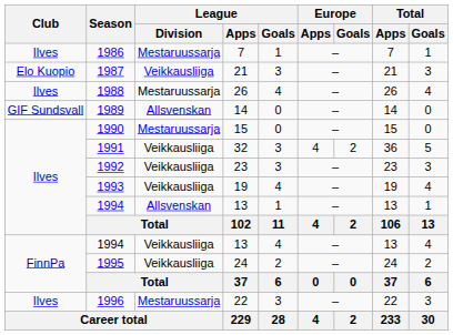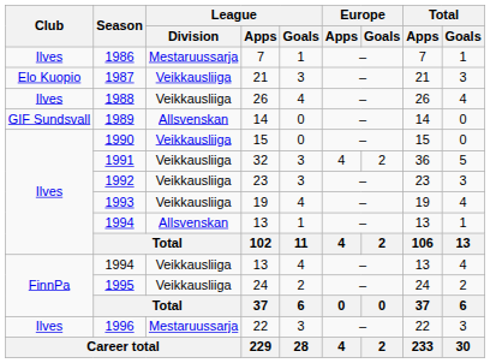 <table class="wikitable" style="text-align:center">
 <tr>
 <th rowspan="2">Club</th>
 <th rowspan="2">Season</th>
 <th colspan="3">League</th>
 <th colspan="2">Europe</th>
 <th colspan="2">Total</th>
 </tr>
 <tr>
 <th>Division</th>
 <th>Apps</th>
 <th>Goals</th>
 <th>Apps</th>
 <th>Goals</th>
 <th>Apps</th>
 <th>Goals</th>
 </tr>
 <tr>
 <td><a href='#'>Ilves</a></td>
 <td><a href='#'>1986</a></td>
 <td><a href='#'>Mestaruussarja</a></td>
 <td>7</td>
 <td>1</td>
 <td colspan=2>–</td>
 <td>7</td>
 <td>1</td>
 </tr>
 <tr>
 <td><a href='#'>Elo Kuopio</a></td>
 <td><a href='#'>1987</a></td>
 <td><a href='#'>Veikkausliiga</a></td>
 <td>21</td>
 <td>3</td>
 <td colspan=2>–</td>
 <td>21</td>
 <td>3</td>
 </tr>
 <tr>
 <td><a href='#'>Ilves</a></td>
 <td><a href='#'>1988</a></td>
-<td>Mestaruussarja</td>
+<td>Veikkausliiga</td>
 <td>26</td>
 <td>4</td>
 <td colspan=2>–</td>
 <td>26</td>
 <td>4</td>
 </tr>
 <tr>
 <td><a href='#'>GIF Sundsvall</a></td>
 <td><a href='#'>1989</a></td>
 <td><a href='#'>Allsvenskan</a></td>
 <td>14</td>
 <td>0</td>
 <td colspan=2>–</td>
 <td>14</td>
 <td>0</td>
 </tr>
 <tr>
 <td rowspan=6><a href='#'>Ilves</a></td>
 <td><a href='#'>1990</a></td>
-<td><a href='#'>Mestaruussarja</a></td>
+<td><a href='#'>Veikkausliiga</a></td>
 <td>15</td>
 <td>0</td>
 <td colspan=2>–</td>
 <td>15</td>
 <td>0</td>
 </tr>
 <tr>
 <td><a href='#'>1991</a></td>
 <td>Veikkausliiga</td>
 <td>32</td>
 <td>3</td>
 <td>4</td>
 <td>2</td>
 <td>36</td>
 <td>5</td>
 </tr>
 <tr>
 <td><a href='#'>1992</a></td>
 <td>Veikkausliiga</td>
 <td>23</td>
 <td>3</td>
 <td colspan=2>–</td>
 <td>23</td>
 <td>3</td>
 </tr>
 <tr>
 <td><a href='#'>1993</a></td>
 <td>Veikkausliiga</td>
 <td>19</td>
 <td>4</td>
 <td colspan=2>–</td>
 <td>19</td>
 <td>4</td>
 </tr>
 <tr>
 <td><a href='#'>1994</a></td>
 <td><a href='#'>Allsvenskan</a></td>
 <td>13</td>
 <td>1</td>
 <td colspan=2>–</td>
 <td>13</td>
 <td>1</td>
 </tr>
 <tr>
 <th colspan=2>Total</th>
 <th>102</th>
 <th>11</th>
 <th>4</th>
 <th>2</th>
 <th>106</th>
 <th>13</th>
 </tr>
 <tr>
 <td rowspan=3><a href='#'>FinnPa</a></td>
 <td>1994</td>
 <td>Veikkausliiga</td>
 <td>13</td>
 <td>4</td>
 <td colspan=2>–</td>
 <td>13</td>
 <td>4</td>
 </tr>
 <tr>
 <td><a href='#'>1995</a></td>
 <td>Veikkausliiga</td>
 <td>24</td>
 <td>2</td>
 <td colspan=2>–</td>
 <td>24</td>
 <td>2</td>
 </tr>
 <tr>
 <th colspan=2>Total</th>
 <th>37</th>
 <th>6</th>
 <th>0</th>
 <th>0</th>
 <th>37</th>
 <th>6</th>
 </tr>
 <tr>
 <td><a href='#'>Ilves</a></td>
 <td><a href='#'>1996</a></td>
 <td><a href='#'>Mestaruussarja</a></td>
 <td>22</td>
 <td>3</td>
 <td colspan=2>–</td>
 <td>22</td>
 <td>3</td>
 </tr>
 <tr>
 <th colspan="3">Career total</th>
 <th>229</th>
 <th>28</th>
 <th>4</th>
 <th>2</th>
 <th>233</th>
 <th>30</th>
 </tr>
 </table>
